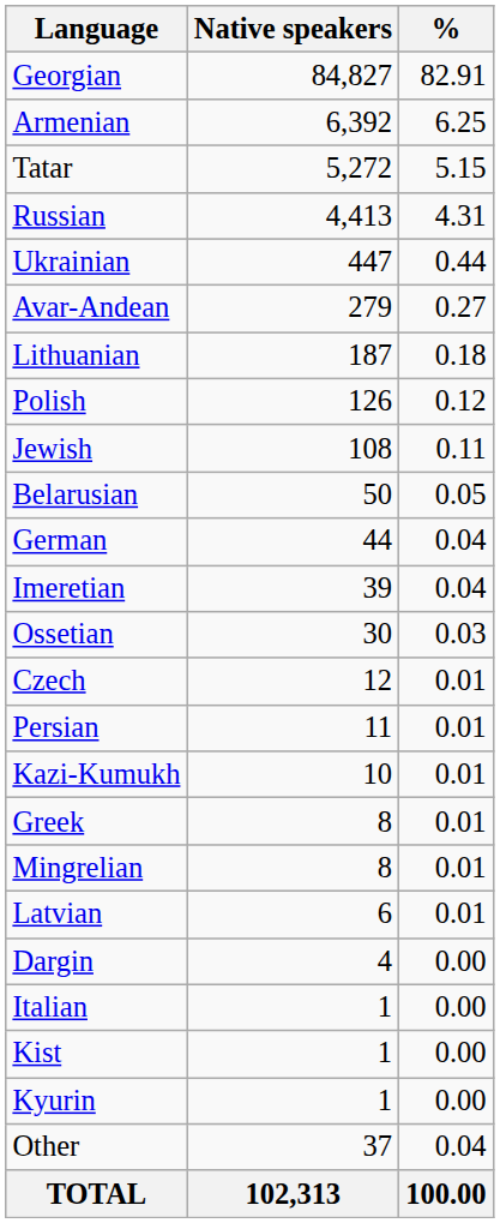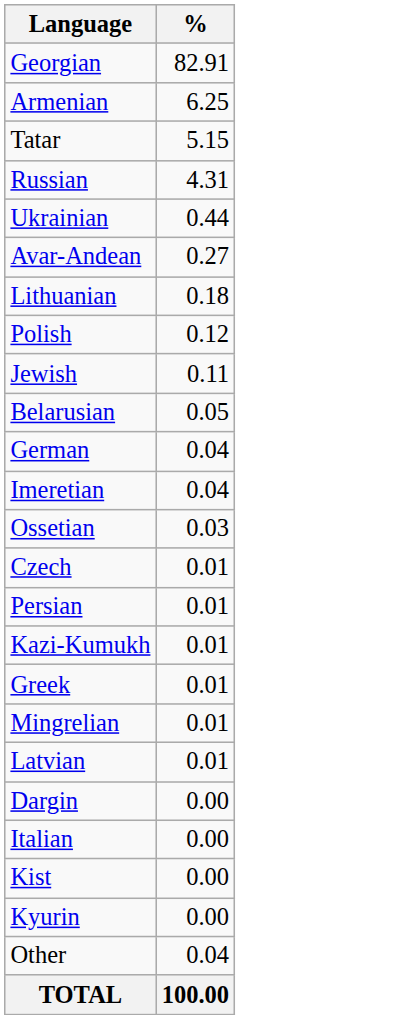 <table class="wikitable sortable">
 <tr>
 <th>Language</th>
-<th>Native speakers</th>
 <th>%</th>
 </tr>
 <tr>
 <td><a href='#'>Georgian</a></td>
-<td align="right">84,827</td>
 <td align="right">82.91</td>
 </tr>
 <tr>
 <td><a href='#'>Armenian</a></td>
-<td align="right">6,392</td>
 <td align="right">6.25</td>
 </tr>
 <tr>
 <td>Tatar</td>
-<td align="right">5,272</td>
 <td align="right">5.15</td>
 </tr>
 <tr>
 <td><a href='#'>Russian</a></td>
-<td align="right">4,413</td>
 <td align="right">4.31</td>
 </tr>
 <tr>
 <td><a href='#'>Ukrainian</a></td>
-<td align="right">447</td>
 <td align="right">0.44</td>
 </tr>
 <tr>
 <td><a href='#'>Avar-Andean</a></td>
-<td align="right">279</td>
 <td align="right">0.27</td>
 </tr>
 <tr>
 <td><a href='#'>Lithuanian</a></td>
-<td align="right">187</td>
 <td align="right">0.18</td>
 </tr>
 <tr>
 <td><a href='#'>Polish</a></td>
-<td align="right">126</td>
 <td align="right">0.12</td>
 </tr>
 <tr>
 <td><a href='#'>Jewish</a></td>
-<td align="right">108</td>
 <td align="right">0.11</td>
 </tr>
 <tr>
 <td><a href='#'>Belarusian</a></td>
-<td align="right">50</td>
 <td align="right">0.05</td>
 </tr>
 <tr>
 <td><a href='#'>German</a></td>
-<td align="right">44</td>
 <td align="right">0.04</td>
 </tr>
 <tr>
 <td><a href='#'>Imeretian</a></td>
-<td align="right">39</td>
 <td align="right">0.04</td>
 </tr>
 <tr>
 <td><a href='#'>Ossetian</a></td>
-<td align="right">30</td>
 <td align="right">0.03</td>
 </tr>
 <tr>
 <td><a href='#'>Czech</a></td>
-<td align="right">12</td>
 <td align="right">0.01</td>
 </tr>
 <tr>
 <td><a href='#'>Persian</a></td>
-<td align="right">11</td>
 <td align="right">0.01</td>
 </tr>
 <tr>
 <td><a href='#'>Kazi-Kumukh</a></td>
-<td align="right">10</td>
 <td align="right">0.01</td>
 </tr>
 <tr>
 <td><a href='#'>Greek</a></td>
-<td align="right">8</td>
 <td align="right">0.01</td>
 </tr>
 <tr>
 <td><a href='#'>Mingrelian</a></td>
-<td align="right">8</td>
 <td align="right">0.01</td>
 </tr>
 <tr>
 <td><a href='#'>Latvian</a></td>
-<td align="right">6</td>
 <td align="right">0.01</td>
 </tr>
 <tr>
 <td><a href='#'>Dargin</a></td>
-<td align="right">4</td>
 <td align="right">0.00</td>
 </tr>
 <tr>
 <td><a href='#'>Italian</a></td>
-<td align="right">1</td>
 <td align="right">0.00</td>
 </tr>
 <tr>
 <td><a href='#'>Kist</a></td>
-<td align="right">1</td>
 <td align="right">0.00</td>
 </tr>
 <tr>
 <td><a href='#'>Kyurin</a></td>
-<td align="right">1</td>
 <td align="right">0.00</td>
 </tr>
 <tr>
 <td>Other</td>
-<td align="right">37</td>
 <td align="right">0.04</td>
 </tr>
 <tr>
 <th>TOTAL</th>
-<th>102,313</th>
 <th>100.00</th>
 </tr>
 </table>
